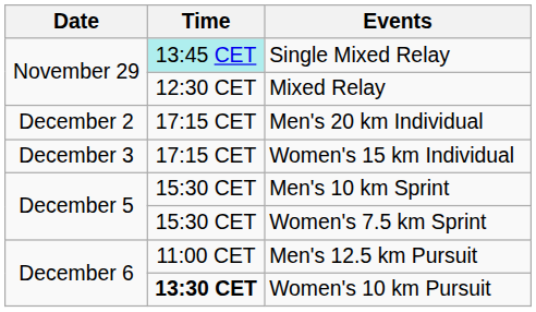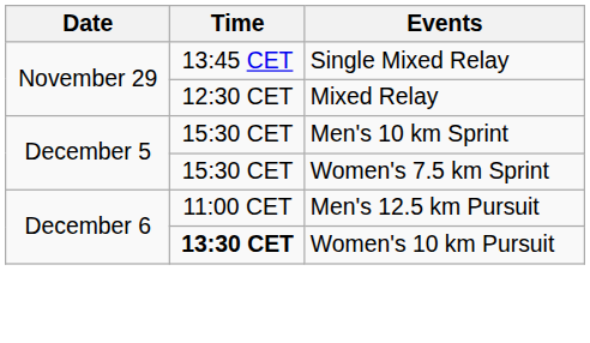 <table class="wikitable" style="text-align: center" width="400">
 <tr>
 <th>Date</th>
 <th>Time</th>
 <th>Events</th>
 </tr>
 <tr>
 <td rowspan=2>November 29</td>
-<td style="background: paleturquoise;">13:45 <a href='#'>CET</a></td>
+<td>13:45 <a href='#'>CET</a></td>
 <td style="text-align: left">Single Mixed Relay</td>
 </tr>
 <tr>
 <td>12:30 CET</td>
 <td style="text-align: left">Mixed Relay</td>
-</tr>
-<tr>
-<td>December 2</td>
-<td>17:15 CET</td>
-<td style="text-align: left">Men's 20 km Individual</td>
-</tr>
-<tr>
-<td>December 3</td>
-<td>17:15 CET</td>
-<td style="text-align: left">Women's 15 km Individual</td>
 </tr>
 <tr>
 <td rowspan=2>December 5</td>
 <td>15:30 CET</td>
 <td style="text-align: left">Men's 10 km Sprint</td>
 </tr>
 <tr>
 <td>15:30 CET</td>
 <td style="text-align: left">Women's 7.5 km Sprint</td>
 </tr>
 <tr>
 <td rowspan=2>December 6</td>
 <td>11:00 CET</td>
 <td style="text-align: left">Men's 12.5 km Pursuit</td>
 </tr>
 <tr>
 <td><strong>13:30 CET</strong></td>
 <td style="text-align: left">Women's 10 km Pursuit</td>
 </tr>
 </table>
